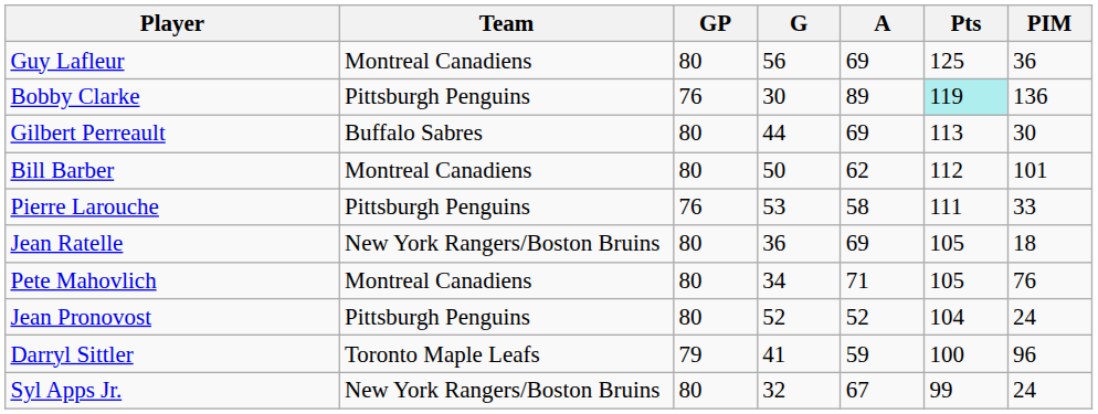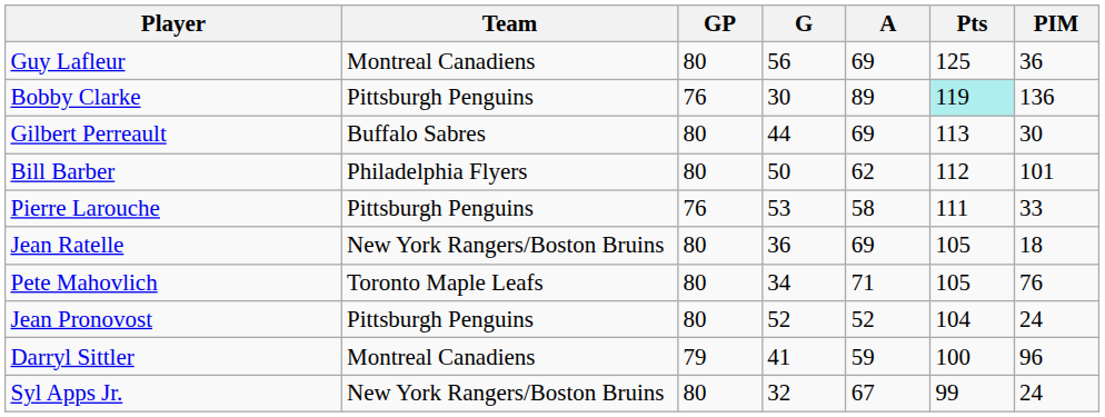 <table class="wikitable">
 <tr>
 <th bgcolor="#DDDDFF" width="30%">Player</th>
 <th bgcolor="#DDDDFF" width="30%">Team</th>
 <th bgcolor="#DDDDFF" width="7.5%">GP</th>
 <th bgcolor="#DDDDFF" width="7.5%">G</th>
 <th bgcolor="#DDDDFF" width="7.5%">A</th>
 <th bgcolor="#DDDDFF" width="7.5%">Pts</th>
 <th bgcolor="#DDDDFF" width="7.5%">PIM</th>
 </tr>
 <tr>
 <td><a href='#'>Guy Lafleur</a></td>
 <td>Montreal Canadiens</td>
 <td>80</td>
 <td>56</td>
 <td>69</td>
 <td>125</td>
 <td>36</td>
 </tr>
 <tr>
 <td><a href='#'>Bobby Clarke</a></td>
 <td>Pittsburgh Penguins</td>
 <td>76</td>
 <td>30</td>
 <td>89</td>
 <td style="background: paleturquoise;">119</td>
 <td>136</td>
 </tr>
 <tr>
 <td><a href='#'>Gilbert Perreault</a></td>
 <td>Buffalo Sabres</td>
 <td>80</td>
 <td>44</td>
 <td>69</td>
 <td>113</td>
 <td>30</td>
 </tr>
 <tr>
 <td><a href='#'>Bill Barber</a></td>
-<td>Montreal Canadiens</td>
+<td>Philadelphia Flyers</td>
 <td>80</td>
 <td>50</td>
 <td>62</td>
 <td>112</td>
 <td>101</td>
 </tr>
 <tr>
 <td><a href='#'>Pierre Larouche</a></td>
 <td>Pittsburgh Penguins</td>
 <td>76</td>
 <td>53</td>
 <td>58</td>
 <td>111</td>
 <td>33</td>
 </tr>
 <tr>
 <td><a href='#'>Jean Ratelle</a></td>
 <td>New York Rangers/Boston Bruins</td>
 <td>80</td>
 <td>36</td>
 <td>69</td>
 <td>105</td>
 <td>18</td>
 </tr>
 <tr>
 <td><a href='#'>Pete Mahovlich</a></td>
-<td>Montreal Canadiens</td>
+<td>Toronto Maple Leafs</td>
 <td>80</td>
 <td>34</td>
 <td>71</td>
 <td>105</td>
 <td>76</td>
 </tr>
 <tr>
 <td><a href='#'>Jean Pronovost</a></td>
 <td>Pittsburgh Penguins</td>
 <td>80</td>
 <td>52</td>
 <td>52</td>
 <td>104</td>
 <td>24</td>
 </tr>
 <tr>
 <td><a href='#'>Darryl Sittler</a></td>
-<td>Toronto Maple Leafs</td>
+<td>Montreal Canadiens</td>
 <td>79</td>
 <td>41</td>
 <td>59</td>
 <td>100</td>
 <td>96</td>
 </tr>
 <tr>
 <td><a href='#'>Syl Apps Jr.</a></td>
 <td>New York Rangers/Boston Bruins</td>
 <td>80</td>
 <td>32</td>
 <td>67</td>
 <td>99</td>
 <td>24</td>
 </tr>
 </table>
